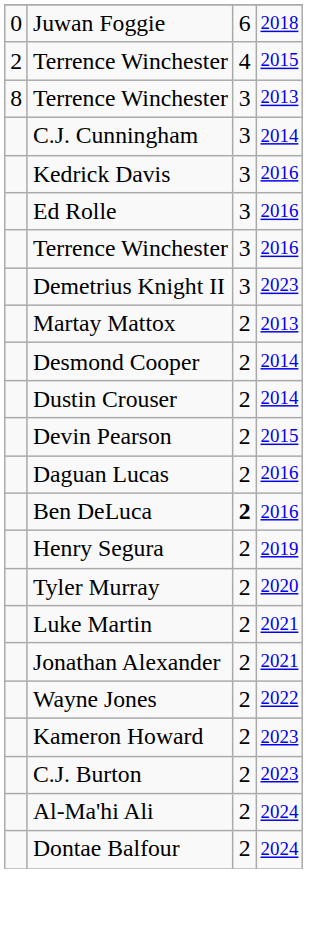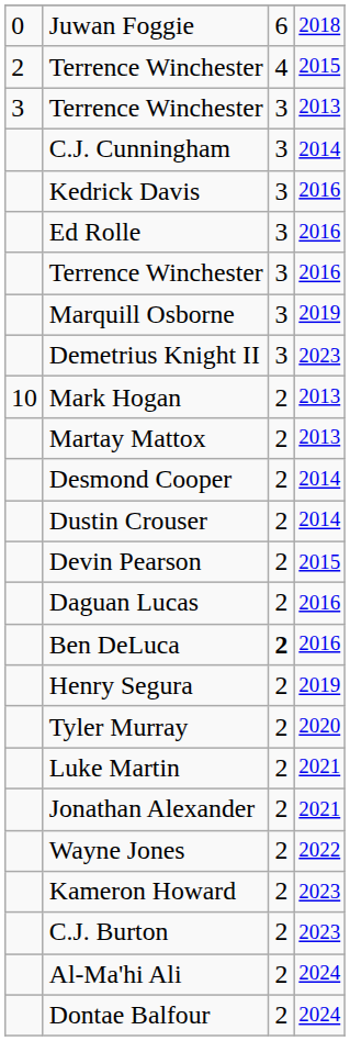 <table class="wikitable">
 <tr>
 </tr>
 <tr>
 <td>0</td>
 <td>Juwan Foggie</td>
 <td>6</td>
 <td style="font-size:80%;"><a href='#'>2018</a></td>
 </tr>
 <tr>
 <td>2</td>
 <td>Terrence Winchester</td>
 <td>4</td>
 <td style="font-size:80%;"><a href='#'>2015</a></td>
 </tr>
 <tr>
-<td>8</td>
+<td>3</td>
 <td>Terrence Winchester</td>
 <td>3</td>
 <td style="font-size:80%;"><a href='#'>2013</a></td>
 </tr>
 <tr>
 <td></td>
 <td>C.J. Cunningham</td>
 <td>3</td>
 <td style="font-size:80%;"><a href='#'>2014</a></td>
 </tr>
 <tr>
 <td></td>
 <td>Kedrick Davis</td>
 <td>3</td>
 <td style="font-size:80%;"><a href='#'>2016</a></td>
 </tr>
 <tr>
 <td></td>
 <td>Ed Rolle</td>
 <td>3</td>
 <td style="font-size:80%;"><a href='#'>2016</a></td>
 </tr>
 <tr>
 <td></td>
 <td>Terrence Winchester</td>
 <td>3</td>
 <td style="font-size:80%;"><a href='#'>2016</a></td>
 </tr>
 <tr>
 <td></td>
+<td>Marquill Osborne</td>
+<td>3</td>
+<td style="font-size:80%;"><a href='#'>2019</a></td>
+</tr>
+<tr>
+<td></td>
 <td>Demetrius Knight II</td>
 <td>3</td>
 <td style="font-size:80%;"><a href='#'>2023</a></td>
+</tr>
+<tr>
+<td>10</td>
+<td>Mark Hogan</td>
+<td>2</td>
+<td style="font-size:80%;"><a href='#'>2013</a></td>
 </tr>
 <tr>
 <td></td>
 <td>Martay Mattox</td>
 <td>2</td>
 <td style="font-size:80%;"><a href='#'>2013</a></td>
 </tr>
 <tr>
 <td></td>
 <td>Desmond Cooper</td>
 <td>2</td>
 <td style="font-size:80%;"><a href='#'>2014</a></td>
 </tr>
 <tr>
 <td></td>
 <td>Dustin Crouser</td>
 <td>2</td>
 <td style="font-size:80%;"><a href='#'>2014</a></td>
 </tr>
 <tr>
 <td></td>
 <td>Devin Pearson</td>
 <td>2</td>
 <td style="font-size:80%;"><a href='#'>2015</a></td>
 </tr>
 <tr>
 <td></td>
 <td>Daguan Lucas</td>
 <td>2</td>
 <td style="font-size:80%;"><a href='#'>2016</a></td>
 </tr>
 <tr>
 <td></td>
 <td>Ben DeLuca</td>
 <td><strong>2</strong></td>
 <td style="font-size:80%;"><a href='#'>2016</a></td>
 </tr>
 <tr>
 <td></td>
 <td>Henry Segura</td>
 <td>2</td>
 <td style="font-size:80%;"><a href='#'>2019</a></td>
 </tr>
 <tr>
 <td></td>
 <td>Tyler Murray</td>
 <td>2</td>
 <td style="font-size:80%;"><a href='#'>2020</a></td>
 </tr>
 <tr>
 <td></td>
 <td>Luke Martin</td>
 <td>2</td>
 <td style="font-size:80%;"><a href='#'>2021</a></td>
 </tr>
 <tr>
 <td></td>
 <td>Jonathan Alexander</td>
 <td>2</td>
 <td style="font-size:80%;"><a href='#'>2021</a></td>
 </tr>
 <tr>
 <td></td>
 <td>Wayne Jones</td>
 <td>2</td>
 <td style="font-size:80%;"><a href='#'>2022</a></td>
 </tr>
 <tr>
 <td></td>
 <td>Kameron Howard</td>
 <td>2</td>
 <td style="font-size:80%;"><a href='#'>2023</a></td>
 </tr>
 <tr>
 <td></td>
 <td>C.J. Burton</td>
 <td>2</td>
 <td style="font-size:80%;"><a href='#'>2023</a></td>
 </tr>
 <tr>
 <td></td>
 <td>Al-Ma'hi Ali</td>
 <td>2</td>
 <td style="font-size:80%;"><a href='#'>2024</a></td>
 </tr>
 <tr>
 <td></td>
 <td>Dontae Balfour</td>
 <td>2</td>
 <td style="font-size:80%;"><a href='#'>2024</a></td>
 </tr>
 </table>
